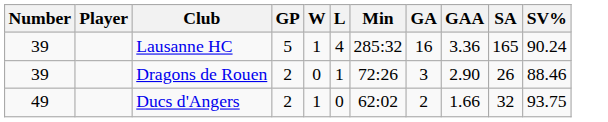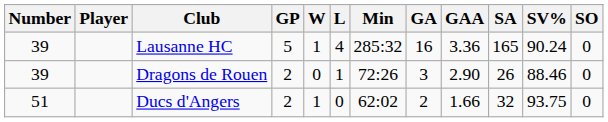 <table class="wikitable sortable" style="text-align: center;">
 <tr>
 <th>Number</th>
 <th>Player</th>
 <th>Club</th>
 <th>GP</th>
 <th>W</th>
 <th>L</th>
 <th>Min</th>
 <th>GA</th>
 <th>GAA</th>
 <th>SA</th>
 <th>SV%</th>
+<th>SO</th>
 </tr>
 <tr>
 <td>39</td>
 <td align=left></td>
 <td align=left> <a href='#'>Lausanne HC</a></td>
 <td>5</td>
 <td>1</td>
 <td>4</td>
 <td>285:32</td>
 <td>16</td>
 <td>3.36</td>
 <td>165</td>
 <td>90.24</td>
+<td>0</td>
 </tr>
 <tr>
 <td>39</td>
 <td align=left></td>
 <td align=left> <a href='#'>Dragons de Rouen</a></td>
 <td>2</td>
 <td>0</td>
 <td>1</td>
 <td>72:26</td>
 <td>3</td>
 <td>2.90</td>
 <td>26</td>
 <td>88.46</td>
+<td>0</td>
 </tr>
 <tr>
-<td>49</td>
+<td>51</td>
 <td align=left></td>
 <td align=left> <a href='#'>Ducs d'Angers</a></td>
 <td>2</td>
 <td>1</td>
 <td>0</td>
 <td>62:02</td>
 <td>2</td>
 <td>1.66</td>
 <td>32</td>
 <td>93.75</td>
+<td>0</td>
 </tr>
 </table>
